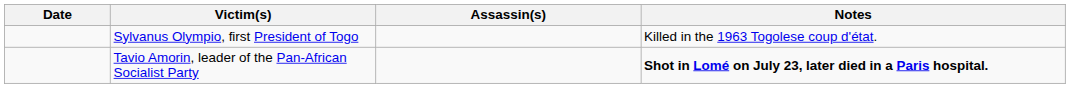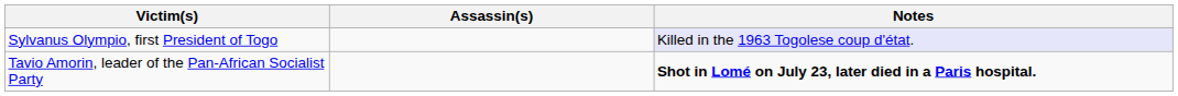 <table class="wikitable sortable" style="width:100%">
 <tr>
-<th style="width:10%">Date</th>
 <th style="width:25%">Victim(s)</th>
 <th style="width:25%">Assassin(s)</th>
 <th style="width:40%">Notes</th>
 </tr>
 <tr>
-<td></td>
 <td><a href='#'>Sylvanus Olympio</a>, first <a href='#'>President of Togo</a></td>
 <td></td>
-<td>Killed in the <a href='#'>1963 Togolese coup d'état</a>.</td>
+<td style="background: lavender;">Killed in the <a href='#'>1963 Togolese coup d'état</a>.</td>
 </tr>
 <tr>
-<td></td>
 <td><a href='#'>Tavio Amorin</a>, leader of the <a href='#'>Pan-African Socialist Party</a></td>
 <td></td>
 <td><strong>Shot in <a href='#'>Lomé</a> on July 23, later died in a <a href='#'>Paris</a> hospital.</strong></td>
 </tr>
 </table>
